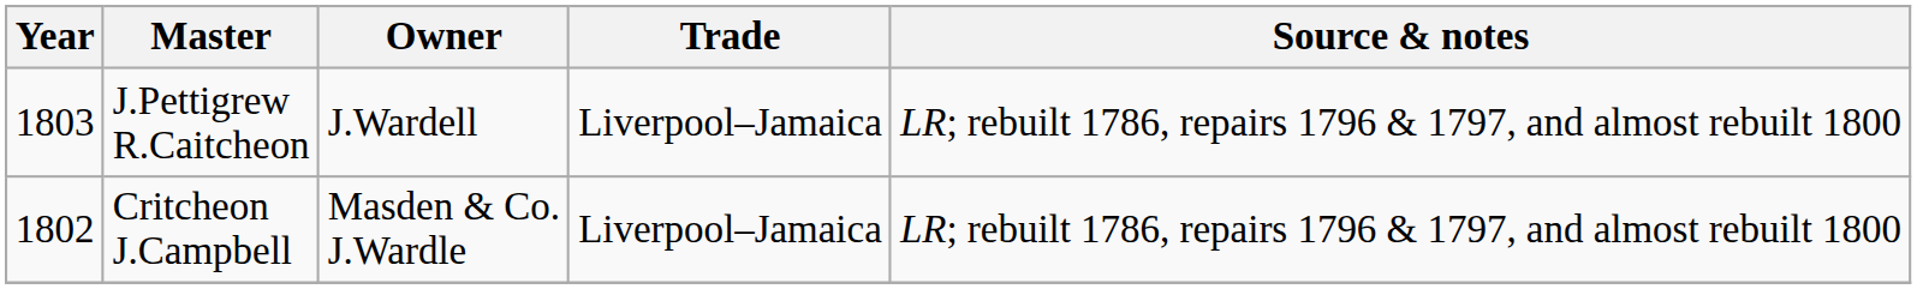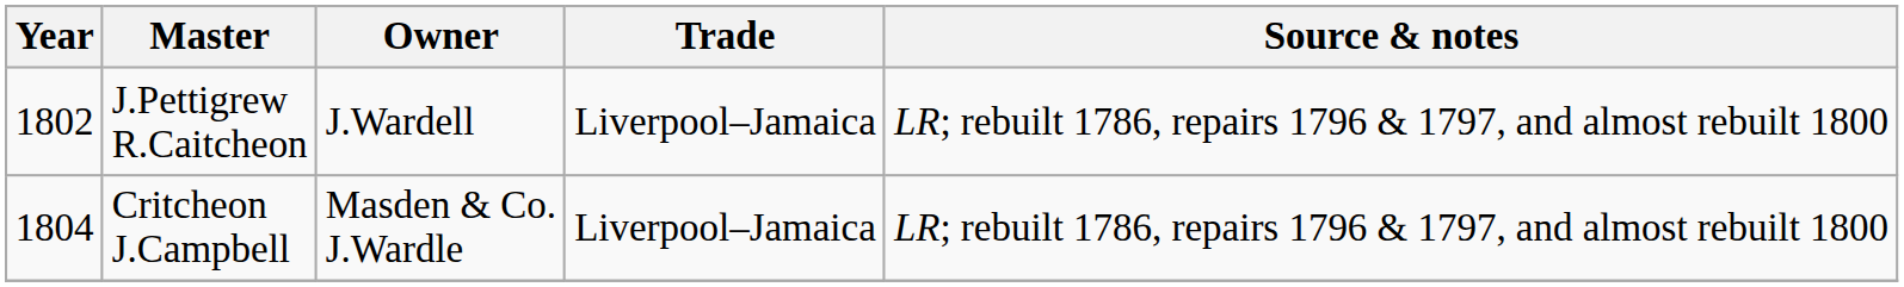 <table class=" wikitable">
 <tr>
 <th>Year</th>
 <th>Master</th>
 <th>Owner</th>
 <th>Trade</th>
 <th>Source & notes</th>
 </tr>
 <tr>
-<td>1803</td>
+<td>1802</td>
 <td>J.Pettigrew<br>R.Caitcheon</td>
 <td>J.Wardell</td>
 <td>Liverpool–Jamaica</td>
 <td><em>LR</em>; rebuilt 1786, repairs 1796 & 1797, and almost rebuilt 1800</td>
 </tr>
 <tr>
-<td>1802</td>
+<td>1804</td>
 <td>Critcheon<br>J.Campbell</td>
 <td>Masden & Co.<br>J.Wardle</td>
 <td>Liverpool–Jamaica</td>
 <td><em>LR</em>; rebuilt 1786, repairs 1796 & 1797, and almost rebuilt 1800</td>
 </tr>
 <tr>
 </tr>
 </table>
